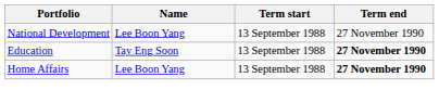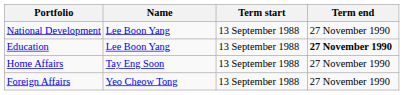 <table class="wikitable unsortable" style="font-size: 90%;">
 <tr>
 <th scope="col">Portfolio</th>
 <th scope="col" width="150px">Name</th>
 <th scope="col" width="120px">Term start</th>
 <th scope="col" width="120px">Term end</th>
 </tr>
 <tr>
 <td><a href='#'>National Development</a></td>
 <td><a href='#'>Lee Boon Yang</a></td>
 <td>13 September 1988</td>
 <td>27 November 1990</td>
 </tr>
 <tr>
 <td><a href='#'>Education</a></td>
-<td><a href='#'>Tay Eng Soon</a></td>
+<td><a href='#'>Lee Boon Yang</a></td>
 <td>13 September 1988</td>
 <td><strong>27 November 1990</strong></td>
 </tr>
 <tr>
 <td><a href='#'>Home Affairs</a></td>
-<td><a href='#'>Lee Boon Yang</a></td>
+<td><a href='#'>Tay Eng Soon</a></td>
 <td>13 September 1988</td>
-<td><strong>27 November 1990</strong></td>
+<td>27 November 1990</td>
+</tr>
+<tr>
+<td><a href='#'>Foreign Affairs</a></td>
+<td><a href='#'>Yeo Cheow Tong</a></td>
+<td>13 September 1988</td>
+<td>27 November 1990</td>
 </tr>
 </table>
